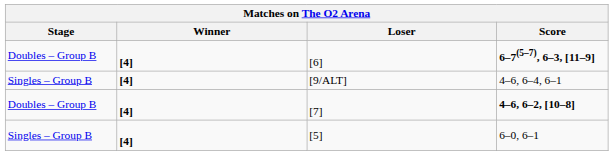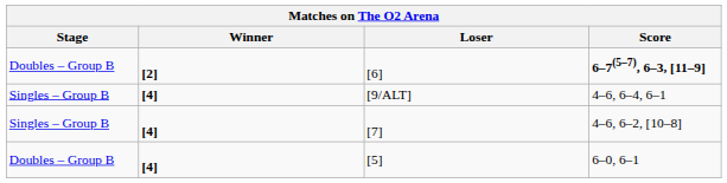 <table class="wikitable collapsible uncollapsed" style="margin:1em auto;">
 <tr>
 <th colspan=4><strong>Matches on <a href='#'>The O2 Arena</a></strong></th>
 </tr>
 <tr>
 <th width=150>Stage</th>
 <th width=260>Winner</th>
 <th width=260>Loser</th>
 <th width=150>Score</th>
 </tr>
 <tr>
 <td><a href='#'>Doubles – Group B</a></td>
-<td><strong><br> [4]</strong></td>
+<td><strong><br> [2]</strong></td>
 <td><br> [6]</td>
 <td><strong>6–7<sup>(5–7)</sup>, 6–3, [11–9]</strong></td>
 </tr>
 <tr>
 <td><a href='#'>Singles – Group B</a></td>
 <td><strong> [4]</strong></td>
 <td> [9/ALT]</td>
 <td>4–6, 6–4, 6–1 </td>
 </tr>
 <tr>
-<td><a href='#'>Doubles – Group B</a></td>
+<td><a href='#'>Singles – Group B</a></td>
 <td><strong><br> [4]</strong></td>
 <td><br> [7]</td>
-<td><strong>4–6, 6–2, [10–8]</strong></td>
+<td>4–6, 6–2, [10–8]</td>
 </tr>
 <tr>
-<td><a href='#'>Singles – Group B</a></td>
+<td><a href='#'>Doubles – Group B</a></td>
 <td><strong><br> [4]</strong></td>
 <td> [5]</td>
 <td>6–0, 6–1 </td>
 </tr>
 </table>
